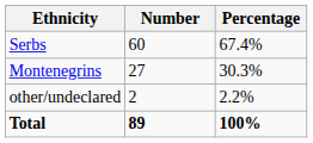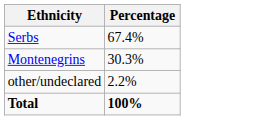 <table class="wikitable">
 <tr>
 <th width="100px">Ethnicity</th>
-<th width="80px">Number</th>
 <th width="80px">Percentage</th>
 </tr>
 <tr>
 <td><a href='#'>Serbs</a></td>
-<td>60</td>
 <td>67.4%</td>
 </tr>
 <tr>
 <td><a href='#'>Montenegrins</a></td>
-<td>27</td>
 <td>30.3%</td>
 </tr>
 <tr>
 <td>other/undeclared</td>
-<td>2</td>
 <td>2.2%</td>
 </tr>
 <tr>
 <td><strong>Total</strong></td>
-<td><strong>89</strong></td>
 <td><strong>100%</strong></td>
 </tr>
 </table>
